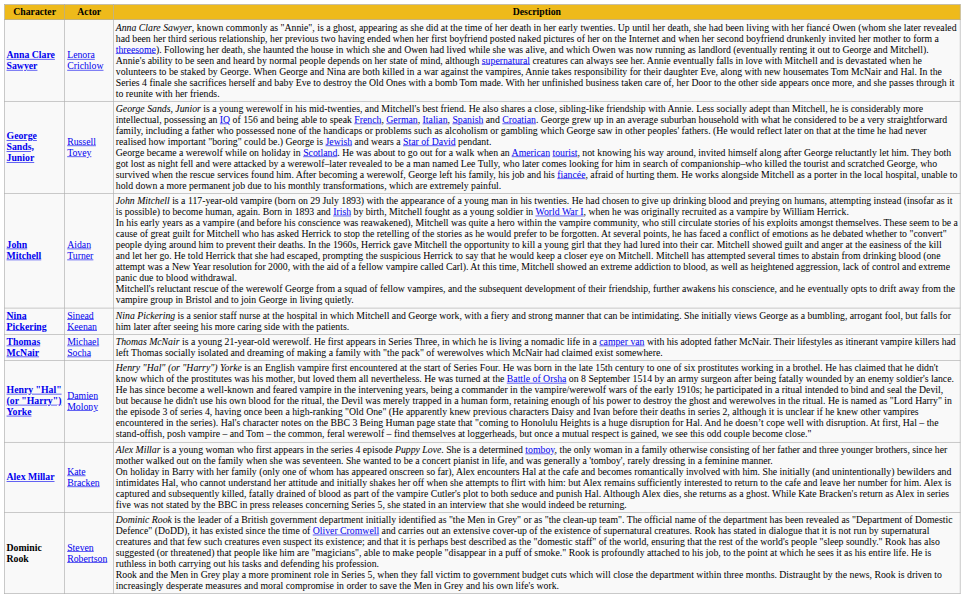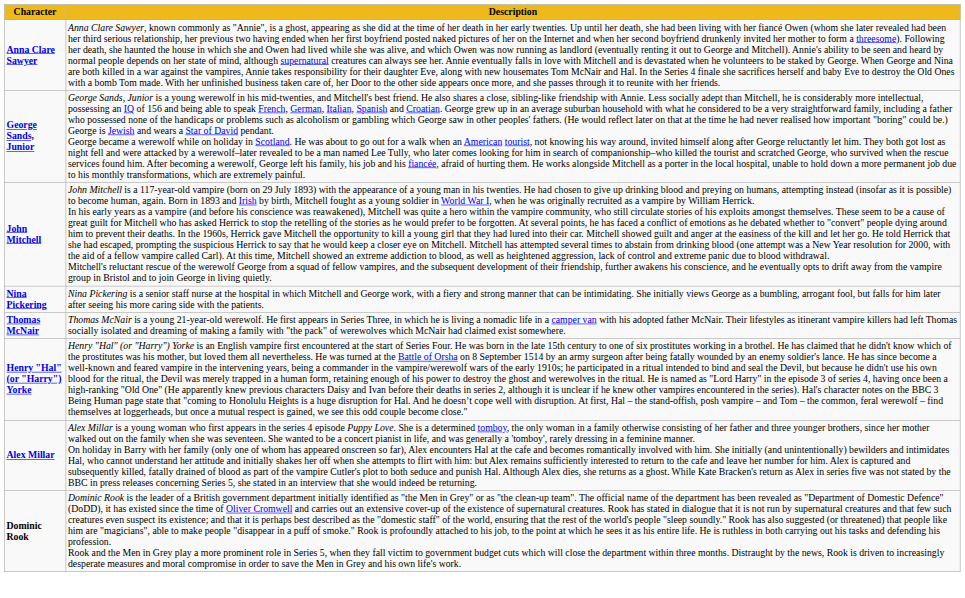 <table class="wikitable sortable">
 <tr>
 <th style="background:#EEBA1B;">Character</th>
-<th style="background:#EEBA1B;">Actor</th>
 <th style="background:#EEBA1B;">Description</th>
 </tr>
 <tr>
 <td><strong><a href='#'>Anna Clare Sawyer</a></strong></td>
-<td><a href='#'>Lenora Crichlow</a></td>
 <td><em>Anna Clare Sawyer</em>, known commonly as "Annie", is a ghost, appearing as she did at the time of her death in her early twenties. Up until her death, she had been living with her fiancé Owen (whom she later revealed had been her third serious relationship, her previous two having ended when her first boyfriend posted naked pictures of her on the Internet and when her second boyfriend drunkenly invited her mother to form a <a href='#'>threesome</a>). Following her death, she haunted the house in which she and Owen had lived while she was alive, and which Owen was now running as landlord (eventually renting it out to George and Mitchell). Annie's ability to be seen and heard by normal people depends on her state of mind, although <a href='#'>supernatural</a> creatures can always see her. Annie eventually falls in love with Mitchell and is devastated when he volunteers to be staked by George. When George and Nina are both killed in a war against the vampires, Annie takes responsibility for their daughter Eve, along with new housemates Tom McNair and Hal. In the Series 4 finale she sacrifices herself and baby Eve to destroy the Old Ones with a bomb Tom made. With her unfinished business taken care of, her Door to the other side appears once more, and she passes through it to reunite with her friends.</td>
 </tr>
 <tr>
 <td><strong><a href='#'>George Sands, Junior</a></strong></td>
-<td><a href='#'>Russell Tovey</a></td>
 <td><em>George Sands, Junior</em> is a young werewolf in his mid-twenties, and Mitchell's best friend. He also shares a close, sibling-like friendship with Annie. Less socially adept than Mitchell, he is considerably more intellectual, possessing an <a href='#'>IQ</a> of 156 and being able to speak <a href='#'>French</a>, <a href='#'>German</a>, <a href='#'>Italian</a>, <a href='#'>Spanish</a> and <a href='#'>Croatian</a>. George grew up in an average suburban household with what he considered to be a very straightforward family, including a father who possessed none of the handicaps or problems such as alcoholism or gambling which George saw in other peoples' fathers. (He would reflect later on that at the time he had never realised how important "boring" could be.) George is <a href='#'>Jewish</a> and wears a <a href='#'>Star of David</a> pendant.<br>George became a werewolf while on holiday in <a href='#'>Scotland</a>. He was about to go out for a walk when an <a href='#'>American</a> <a href='#'>tourist</a>, not knowing his way around, invited himself along after George reluctantly let him. They both got lost as night fell and were attacked by a werewolf–later revealed to be a man named Lee Tully, who later comes looking for him in search of companionship–who killed the tourist and scratched George, who survived when the rescue services found him. After becoming a werewolf, George left his family, his job and his <a href='#'>fiancée</a>, afraid of hurting them. He works alongside Mitchell as a porter in the local hospital, unable to hold down a more permanent job due to his monthly transformations, which are extremely painful.</td>
 </tr>
 <tr>
 <td><strong><a href='#'>John Mitchell</a></strong></td>
-<td><a href='#'>Aidan Turner</a></td>
 <td><em>John Mitchell</em> is a 117-year-old vampire (born on 29 July 1893) with the appearance of a young man in his twenties. He had chosen to give up drinking blood and preying on humans, attempting instead (insofar as it is possible) to become human, again. Born in 1893 and <a href='#'>Irish</a> by birth, Mitchell fought as a young soldier in <a href='#'>World War I</a>, when he was originally recruited as a vampire by William Herrick.<br>In his early years as a vampire (and before his conscience was reawakened), Mitchell was quite a hero within the vampire community, who still circulate stories of his exploits amongst themselves. These seem to be a cause of great guilt for Mitchell who has asked Herrick to stop the retelling of the stories as he would prefer to be forgotten. At several points, he has faced a conflict of emotions as he debated whether to "convert" people dying around him to prevent their deaths. In the 1960s, Herrick gave Mitchell the opportunity to kill a young girl that they had lured into their car. Mitchell showed guilt and anger at the easiness of the kill and let her go. He told Herrick that she had escaped, prompting the suspicious Herrick to say that he would keep a closer eye on Mitchell. Mitchell has attempted several times to abstain from drinking blood (one attempt was a New Year resolution for 2000, with the aid of a fellow vampire called Carl). At this time, Mitchell showed an extreme addiction to blood, as well as heightened aggression, lack of control and extreme panic due to blood withdrawal.<br>Mitchell's reluctant rescue of the werewolf George from a squad of fellow vampires, and the subsequent development of their friendship, further awakens his conscience, and he eventually opts to drift away from the vampire group in Bristol and to join George in living quietly.</td>
 </tr>
 <tr>
 <td><strong><a href='#'>Nina Pickering</a></strong></td>
-<td><a href='#'>Sinead Keenan</a></td>
 <td><em>Nina Pickering</em> is a senior staff nurse at the hospital in which Mitchell and George work, with a fiery and strong manner that can be intimidating. She initially views George as a bumbling, arrogant fool, but falls for him later after seeing his more caring side with the patients.</td>
 </tr>
 <tr>
 <td><strong><a href='#'>Thomas McNair</a></strong></td>
-<td><a href='#'>Michael Socha</a></td>
 <td><em>Thomas McNair</em> is a young 21-year-old werewolf. He first appears in Series Three, in which he is living a nomadic life in a <a href='#'>camper van</a> with his adopted father McNair. Their lifestyles as itinerant vampire killers had left Thomas socially isolated and dreaming of making a family with "the pack" of werewolves which McNair had claimed exist somewhere.</td>
 </tr>
 <tr>
 <td><strong><a href='#'>Henry "Hal" (or "Harry") Yorke</a></strong></td>
-<td><a href='#'>Damien Molony</a></td>
 <td><em>Henry "Hal" (or "Harry") Yorke</em> is an English vampire first encountered at the start of Series Four. He was born in the late 15th century to one of six prostitutes working in a brothel. He has claimed that he didn't know which of the prostitutes was his mother, but loved them all nevertheless. He was turned at the <a href='#'>Battle of Orsha</a> on 8 September 1514 by an army surgeon after being fatally wounded by an enemy soldier's lance. He has since become a well-known and feared vampire in the intervening years, being a commander in the vampire/werewolf wars of the early 1910s; he participated in a ritual intended to bind and seal the Devil, but because he didn't use his own blood for the ritual, the Devil was merely trapped in a human form, retaining enough of his power to destroy the ghost and werewolves in the ritual. He is named as "Lord Harry" in the episode 3 of series 4, having once been a high-ranking "Old One" (He apparently knew previous characters Daisy and Ivan before their deaths in series 2, although it is unclear if he knew other vampires encountered in the series). Hal's character notes on the BBC 3 Being Human page state that "coming to Honolulu Heights is a huge disruption for Hal. And he doesn’t cope well with disruption. At first, Hal – the stand-offish, posh vampire – and Tom – the common, feral werewolf – find themselves at loggerheads, but once a mutual respect is gained, we see this odd couple become close."</td>
 </tr>
 <tr>
 <td><strong><a href='#'>Alex Millar</a></strong></td>
-<td><a href='#'>Kate Bracken</a></td>
 <td><em>Alex Millar</em> is a young woman who first appears in the series 4 episode <em>Puppy Love</em>. She is a determined <a href='#'>tomboy</a>, the only woman in a family otherwise consisting of her father and three younger brothers, since her mother walked out on the family when she was seventeen. She wanted to be a concert pianist in life, and was generally a 'tomboy', rarely dressing in a feminine manner.<br>On holiday in Barry with her family (only one of whom has appeared onscreen so far), Alex encounters Hal at the cafe and becomes romantically involved with him. She initially (and unintentionally) bewilders and intimidates Hal, who cannot understand her attitude and initially shakes her off when she attempts to flirt with him: but Alex remains sufficiently interested to return to the cafe and leave her number for him. Alex is captured and subsequently killed, fatally drained of blood as part of the vampire Cutler's plot to both seduce and punish Hal. Although Alex dies, she returns as a ghost. While Kate Bracken's return as Alex in series five was not stated by the BBC in press releases concerning Series 5, she stated in an interview that she would indeed be returning.</td>
 </tr>
 <tr>
 <td><strong>Dominic Rook</strong> </td>
-<td><a href='#'>Steven Robertson</a></td>
 <td><em>Dominic Rook</em> is the leader of a British government department initially identified as "the Men in Grey" or as "the clean-up team". The official name of the department has been revealed as "Department of Domestic Defence" (DoDD), it has existed since the time of <a href='#'>Oliver Cromwell</a> and carries out an extensive cover-up of the existence of supernatural creatures. Rook has stated in dialogue that it is not run by supernatural creatures and that few such creatures even suspect its existence; and that it is perhaps best described as the "domestic staff" of the world, ensuring that the rest of the world's people "sleep soundly." Rook has also suggested (or threatened) that people like him are "magicians", able to make people "disappear in a puff of smoke." Rook is profoundly attached to his job, to the point at which he sees it as his entire life. He is ruthless in both carrying out his tasks and defending his profession.<br>Rook and the Men in Grey play a more prominent role in Series 5, when they fall victim to government budget cuts which will close the department within three months. Distraught by the news, Rook is driven to increasingly desperate measures and moral compromise in order to save the Men in Grey and his own life's work.</td>
 </tr>
 </table>
